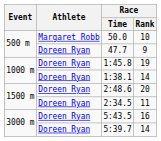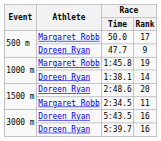 <table class="wikitable" border="1" style="font-size:90%">
 <tr>
 <th rowspan=2>Event</th>
 <th rowspan=2>Athlete</th>
 <th colspan=2>Race</th>
 </tr>
 <tr>
 <th>Time</th>
 <th>Rank</th>
 </tr>
 <tr>
 <td rowspan=2>500 m</td>
 <td><a href='#'>Margaret Robb</a></td>
 <td align=center>50.0</td>
-<td align=center>10</td>
+<td align=center>17</td>
 </tr>
 <tr>
 <td><a href='#'>Doreen Ryan</a></td>
 <td align=center>47.7</td>
 <td align=center>9</td>
 </tr>
 <tr>
 <td rowspan=2>1000 m</td>
-<td><a href='#'>Doreen Ryan</a></td>
+<td><a href='#'>Margaret Robb</a></td>
 <td align=center>1:45.8</td>
 <td align=center>19</td>
 </tr>
 <tr>
 <td><a href='#'>Doreen Ryan</a></td>
 <td align=center>1:38.1</td>
 <td align=center>14</td>
 </tr>
 <tr>
 <td rowspan=2>1500 m</td>
 <td><a href='#'>Doreen Ryan</a></td>
 <td align=center>2:48.6</td>
 <td align=center>20</td>
 </tr>
 <tr>
-<td><a href='#'>Doreen Ryan</a></td>
+<td><a href='#'>Margaret Robb</a></td>
 <td align=center>2:34.5</td>
 <td align=center>11</td>
 </tr>
 <tr>
 <td rowspan=2>3000 m</td>
 <td><a href='#'>Doreen Ryan</a></td>
 <td align=center>5:43.5</td>
 <td align=center>16</td>
 </tr>
 <tr>
 <td><a href='#'>Doreen Ryan</a></td>
 <td align=center>5:39.7</td>
-<td align=center>14</td>
+<td align=center>16</td>
 </tr>
 </table>
